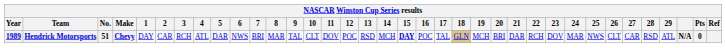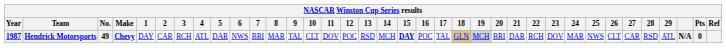 <table class="wikitable" style="text-align:center; font-size:75%">
 <tr>
 <th colspan=42><a href='#'>NASCAR</a> <a href='#'>Winston Cup Series</a> results</th>
 </tr>
 <tr>
 <th>Year</th>
 <th>Team</th>
 <th>No.</th>
 <th>Make</th>
 <th>1</th>
 <th>2</th>
 <th>3</th>
 <th>4</th>
 <th>5</th>
 <th>6</th>
 <th>7</th>
 <th>8</th>
 <th>9</th>
 <th>10</th>
 <th>11</th>
 <th>12</th>
 <th>13</th>
 <th>14</th>
 <th>15</th>
 <th>16</th>
 <th>17</th>
 <th>18</th>
 <th>19</th>
 <th>20</th>
 <th>21</th>
 <th>22</th>
 <th>23</th>
 <th>24</th>
 <th>25</th>
 <th>26</th>
 <th>27</th>
 <th>28</th>
 <th>29</th>
 <th></th>
 <th>Pts</th>
 <th>Ref</th>
 </tr>
 <tr>
-<th><a href='#'>1989</a></th>
+<th><a href='#'>1987</a></th>
 <th><a href='#'>Hendrick Motorsports</a></th>
-<th>51</th>
+<th>49</th>
 <th><a href='#'>Chevy</a></th>
 <td><a href='#'>DAY</a></td>
 <td><a href='#'>CAR</a></td>
 <td><a href='#'>RCH</a></td>
 <td><a href='#'>ATL</a></td>
 <td><a href='#'>DAR</a></td>
 <td><a href='#'>NWS</a></td>
 <td><a href='#'>BRI</a></td>
 <td><a href='#'>MAR</a></td>
 <td><a href='#'>TAL</a></td>
 <td><a href='#'>CLT</a></td>
 <td><a href='#'>DOV</a></td>
 <td><a href='#'>POC</a></td>
 <td><a href='#'>RSD</a></td>
 <td><a href='#'>MCH</a></td>
 <td><strong><a href='#'>DAY</a></strong></td>
 <td><a href='#'>POC</a></td>
 <td><a href='#'>TAL</a></td>
 <td style="background:#DFC484;"><a href='#'>GLN</a><br></td>
-<td><a href='#'>MCH</a></td>
+<td style="background: lightgrey;"><a href='#'>MCH</a></td>
 <td><a href='#'>BRI</a></td>
 <td><a href='#'>DAR</a></td>
 <td><a href='#'>RCH</a></td>
 <td><a href='#'>DOV</a></td>
 <td><a href='#'>MAR</a></td>
 <td><a href='#'>NWS</a></td>
 <td><a href='#'>CLT</a></td>
 <td><a href='#'>CAR</a></td>
 <td><a href='#'>RSD</a></td>
 <td><a href='#'>ATL</a></td>
 <th>N/A</th>
 <th>0</th>
 <th></th>
 </tr>
 </table>
